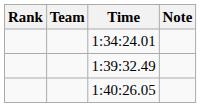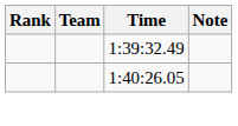 <table class="wikitable sortable" style=" text-align:center; font-size:95%;">
 <tr>
 </tr>
 <tr>
 <th>Rank</th>
 <th>Team</th>
 <th>Time</th>
 <th>Note</th>
-</tr>
-<tr>
-<td></td>
-<td align=left></td>
-<td>1:34:24.01</td>
-<td></td>
 </tr>
 <tr>
 <td></td>
 <td align=left></td>
 <td>1:39:32.49</td>
 <td></td>
 </tr>
 <tr>
 <td></td>
 <td align=left></td>
 <td>1:40:26.05</td>
 <td></td>
 </tr>
 </table>
